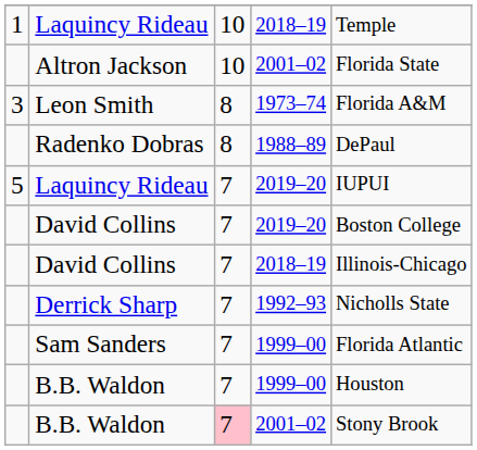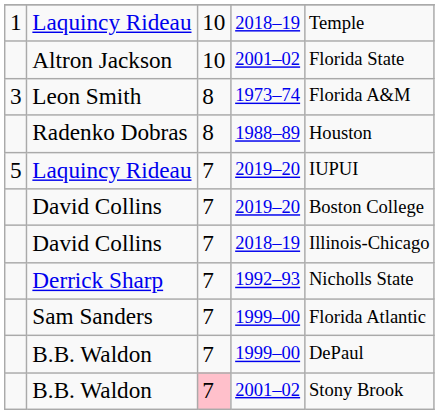 <table class="wikitable">
 <tr>
 </tr>
 <tr>
 <td>1</td>
 <td><a href='#'>Laquincy Rideau</a></td>
 <td>10</td>
 <td style="font-size:80%;"><a href='#'>2018–19</a></td>
 <td style="font-size:80%;">Temple</td>
 </tr>
 <tr>
 <td></td>
 <td>Altron Jackson</td>
 <td>10</td>
 <td style="font-size:80%;"><a href='#'>2001–02</a></td>
 <td style="font-size:80%;">Florida State</td>
 </tr>
 <tr>
 <td>3</td>
 <td>Leon Smith</td>
 <td>8</td>
 <td style="font-size:80%;"><a href='#'>1973–74</a></td>
 <td style="font-size:80%;">Florida A&M</td>
 </tr>
 <tr>
 <td></td>
 <td>Radenko Dobras</td>
 <td>8</td>
 <td style="font-size:80%;"><a href='#'>1988–89</a></td>
-<td style="font-size:80%;">DePaul</td>
+<td style="font-size:80%;">Houston</td>
 </tr>
 <tr>
 <td>5</td>
 <td><a href='#'>Laquincy Rideau</a></td>
 <td>7</td>
 <td style="font-size:80%;"><a href='#'>2019–20</a></td>
 <td style="font-size:80%;">IUPUI</td>
 </tr>
 <tr>
 <td></td>
 <td>David Collins</td>
 <td>7</td>
 <td style="font-size:80%;"><a href='#'>2019–20</a></td>
 <td style="font-size:80%;">Boston College</td>
 </tr>
 <tr>
 <td></td>
 <td>David Collins</td>
 <td>7</td>
 <td style="font-size:80%;"><a href='#'>2018–19</a></td>
 <td style="font-size:80%;">Illinois-Chicago</td>
 </tr>
 <tr>
 <td></td>
 <td><a href='#'>Derrick Sharp</a></td>
 <td>7</td>
 <td style="font-size:80%;"><a href='#'>1992–93</a></td>
 <td style="font-size:80%;">Nicholls State</td>
 </tr>
 <tr>
 <td></td>
 <td>Sam Sanders</td>
 <td>7</td>
 <td style="font-size:80%;"><a href='#'>1999–00</a></td>
 <td style="font-size:80%;">Florida Atlantic</td>
 </tr>
 <tr>
 <td></td>
 <td>B.B. Waldon</td>
 <td>7</td>
 <td style="font-size:80%;"><a href='#'>1999–00</a></td>
-<td style="font-size:80%;">Houston</td>
+<td style="font-size:80%;">DePaul</td>
 </tr>
 <tr>
 <td></td>
 <td>B.B. Waldon</td>
 <td style="background: pink;">7</td>
 <td style="font-size:80%;"><a href='#'>2001–02</a></td>
 <td style="font-size:80%;">Stony Brook</td>
 </tr>
 </table>
